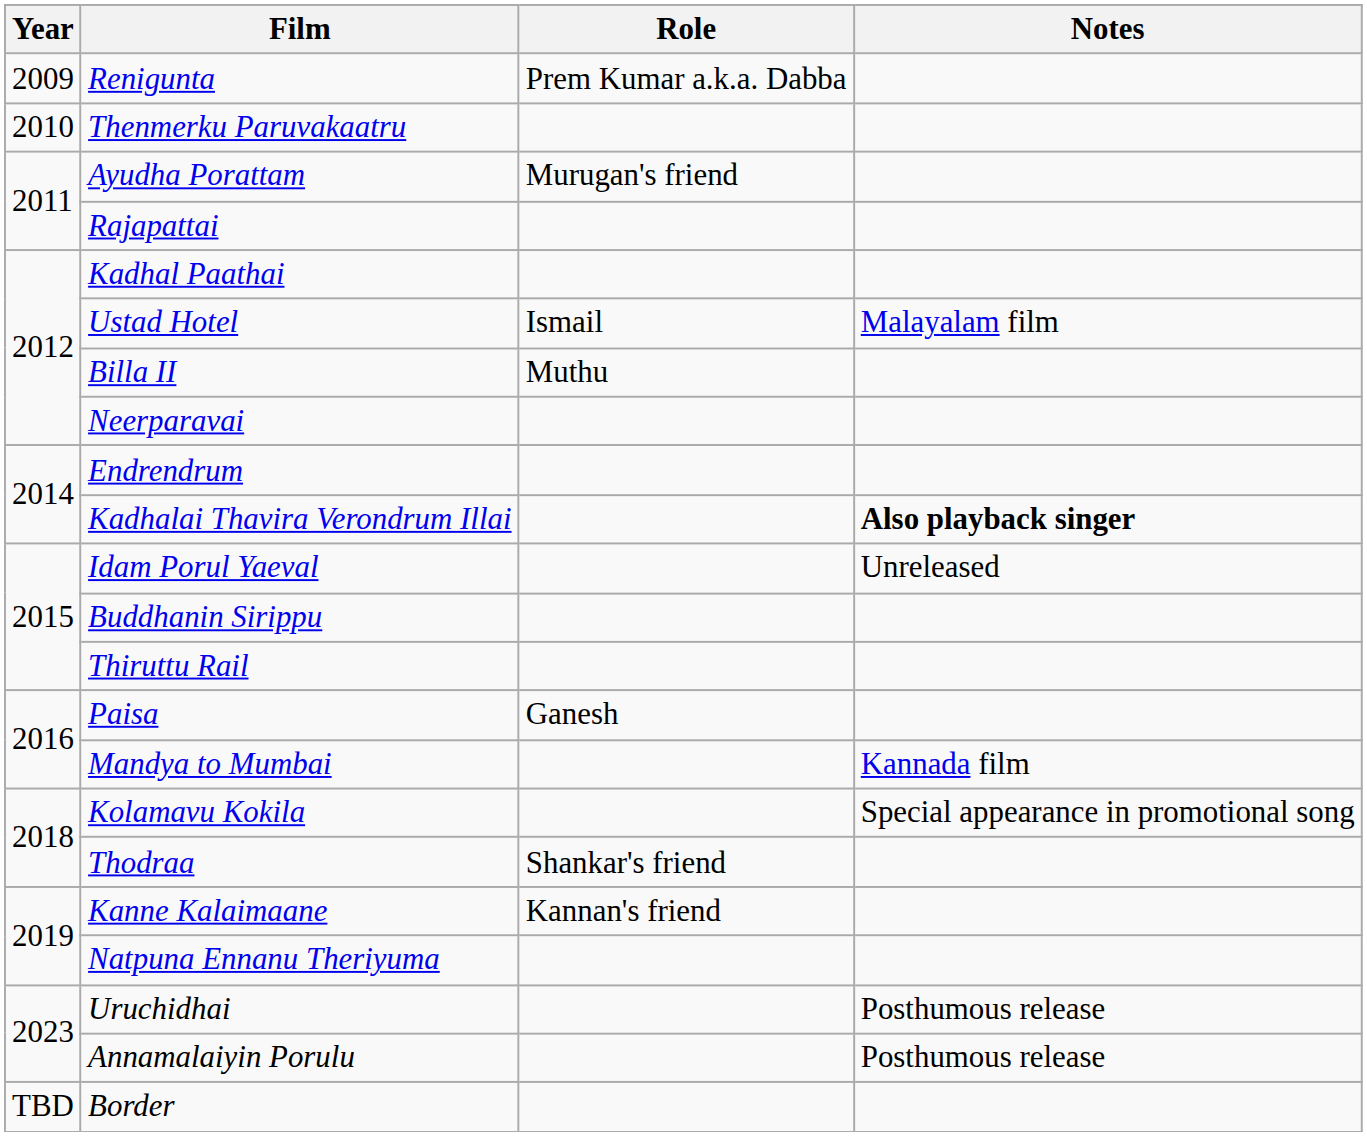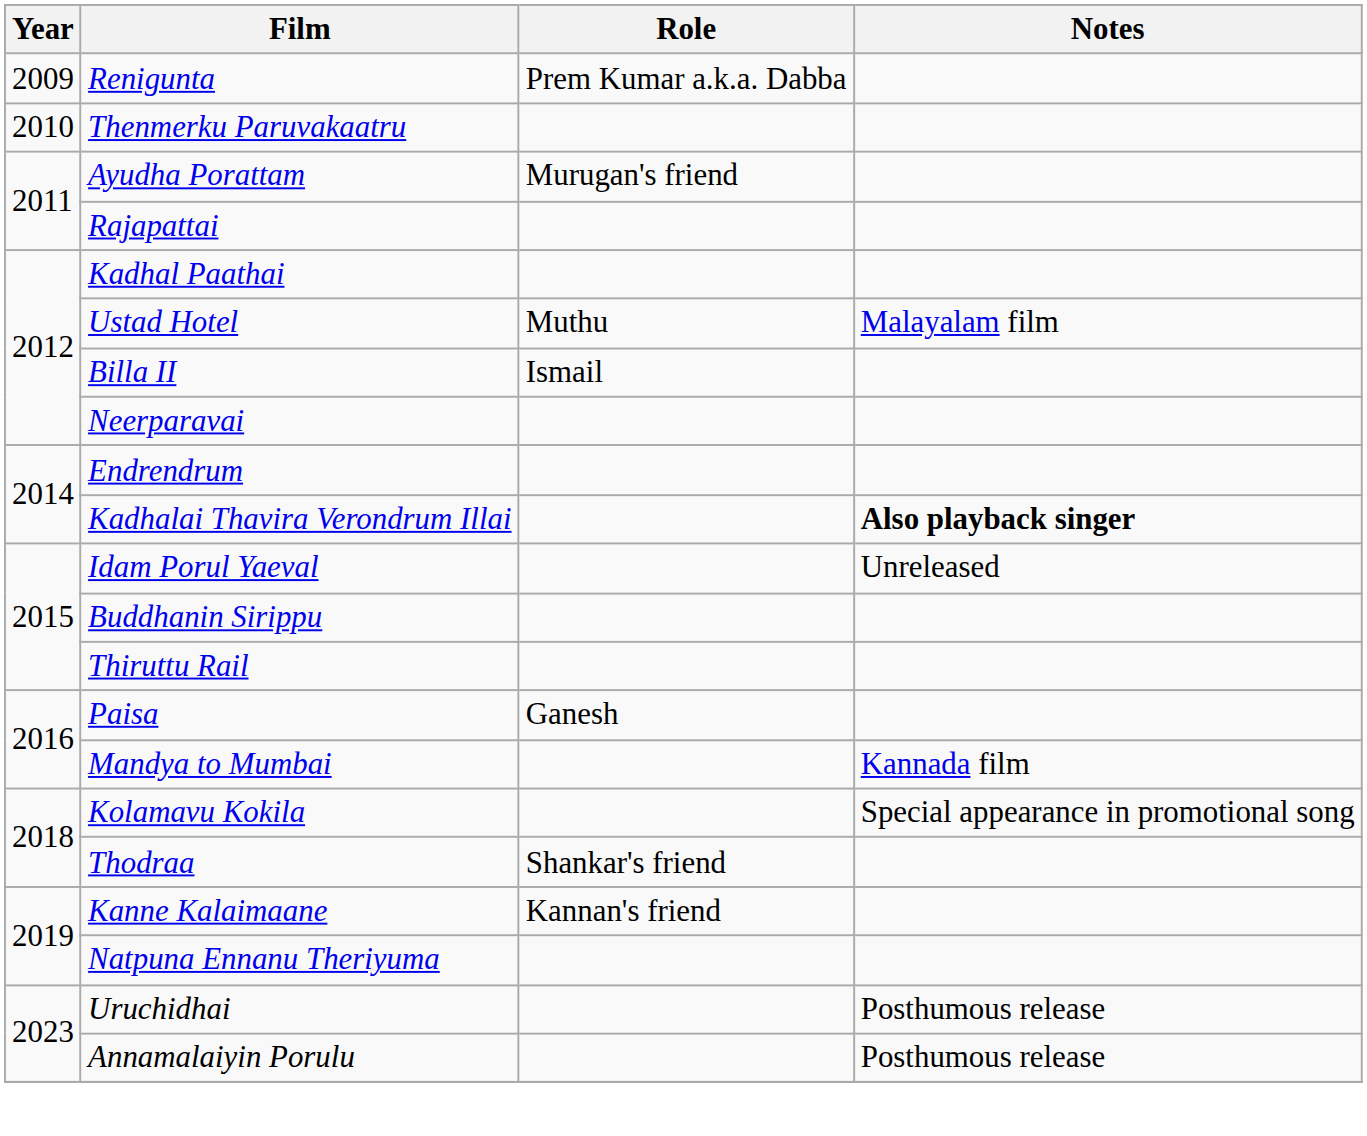 <table class="wikitable" style="font-size: 100%;">
 <tr>
 <th>Year</th>
 <th>Film</th>
 <th>Role</th>
 <th>Notes</th>
 </tr>
 <tr>
 <td>2009</td>
 <td><em><a href='#'>Renigunta</a></em></td>
 <td>Prem Kumar a.k.a. Dabba</td>
 <td></td>
 </tr>
 <tr>
 <td>2010</td>
 <td><em><a href='#'>Thenmerku Paruvakaatru</a></em></td>
 <td></td>
 <td></td>
 </tr>
 <tr>
 <td rowspan="2">2011</td>
 <td><em><a href='#'>Ayudha Porattam</a></em></td>
 <td>Murugan's friend</td>
 <td></td>
 </tr>
 <tr>
 <td><em><a href='#'>Rajapattai</a></em></td>
 <td></td>
 <td></td>
 </tr>
 <tr>
 <td rowspan="4">2012</td>
 <td><em><a href='#'>Kadhal Paathai</a></em></td>
 <td></td>
 <td></td>
 </tr>
 <tr>
 <td><em><a href='#'>Ustad Hotel</a></em></td>
-<td>Ismail</td>
+<td>Muthu</td>
 <td><a href='#'>Malayalam</a> film</td>
 </tr>
 <tr>
 <td><em><a href='#'>Billa II</a></em></td>
-<td>Muthu</td>
+<td>Ismail</td>
 <td></td>
 </tr>
 <tr>
 <td><em><a href='#'>Neerparavai</a></em></td>
 <td></td>
 <td></td>
 </tr>
 <tr>
 <td rowspan="2">2014</td>
 <td><em><a href='#'>Endrendrum</a></em></td>
 <td></td>
 <td></td>
 </tr>
 <tr>
 <td><em><a href='#'>Kadhalai Thavira Verondrum Illai</a></em></td>
 <td></td>
 <td><strong>Also playback singer</strong></td>
 </tr>
 <tr>
 <td rowspan="3">2015</td>
 <td><em><a href='#'>Idam Porul Yaeval</a></em></td>
 <td></td>
 <td>Unreleased</td>
 </tr>
 <tr>
 <td><em><a href='#'>Buddhanin Sirippu</a></em></td>
 <td></td>
 <td></td>
 </tr>
 <tr>
 <td><em><a href='#'>Thiruttu Rail</a></em></td>
 <td></td>
 <td></td>
 </tr>
 <tr>
 <td rowspan="2">2016</td>
 <td><em><a href='#'>Paisa</a></em></td>
 <td>Ganesh</td>
 <td></td>
 </tr>
 <tr>
 <td><em><a href='#'>Mandya to Mumbai</a></em></td>
 <td></td>
 <td><a href='#'>Kannada</a> film</td>
 </tr>
 <tr>
 <td rowspan="2">2018</td>
 <td><em><a href='#'>Kolamavu Kokila</a></em></td>
 <td></td>
 <td>Special appearance in promotional song</td>
 </tr>
 <tr>
 <td><em><a href='#'>Thodraa</a></em></td>
 <td>Shankar's friend</td>
 <td></td>
 </tr>
 <tr>
 <td rowspan="2">2019</td>
 <td><em><a href='#'>Kanne Kalaimaane</a></em></td>
 <td>Kannan's friend</td>
 <td></td>
 </tr>
 <tr>
 <td><em><a href='#'>Natpuna Ennanu Theriyuma</a></em></td>
 <td></td>
 <td></td>
 </tr>
 <tr>
 <td rowspan="2">2023</td>
 <td><em>Uruchidhai</em></td>
 <td></td>
 <td>Posthumous release</td>
 </tr>
 <tr>
 <td><em>Annamalaiyin Porulu</em></td>
 <td></td>
 <td>Posthumous release</td>
 </tr>
 <tr>
-<td>TBD</td>
-<td><em>Border</em></td>
-<td></td>
-<td></td>
-</tr>
-<tr>
 </tr>
 </table>
